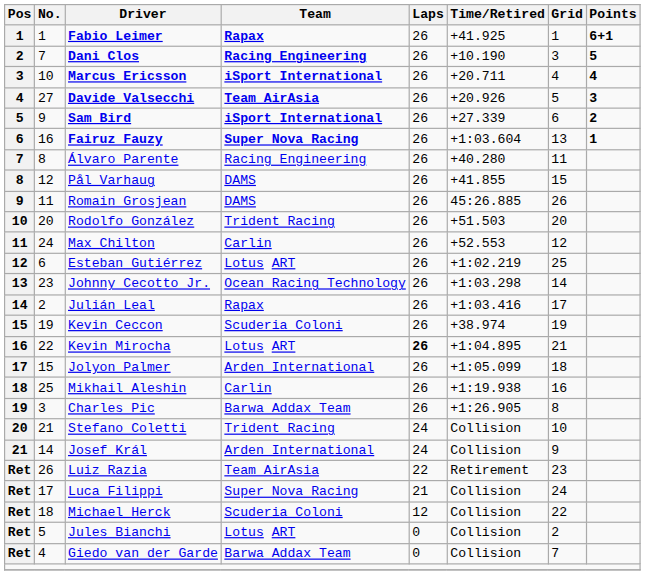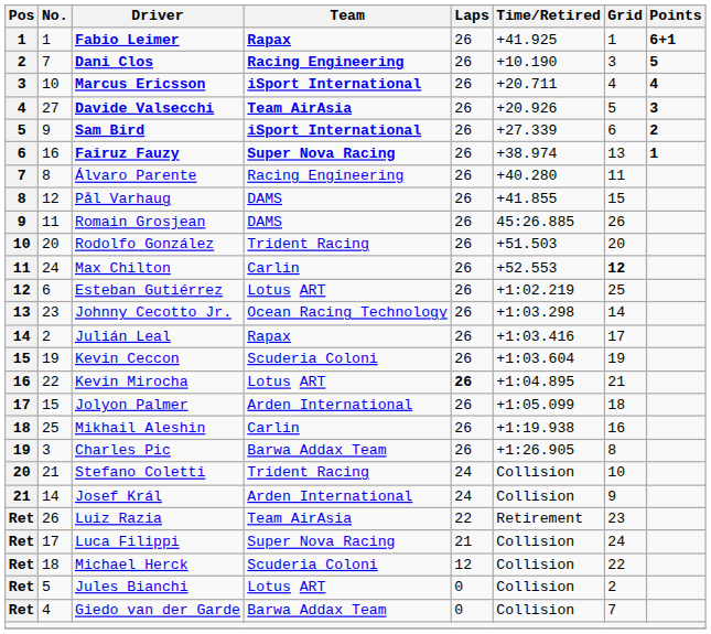 <table class="wikitable" style="font-size:85%">
 <tr>
 <th>Pos</th>
 <th>No.</th>
 <th>Driver</th>
 <th>Team</th>
 <th>Laps</th>
 <th>Time/Retired</th>
 <th>Grid</th>
 <th>Points</th>
 </tr>
 <tr>
 <th>1</th>
 <td>1</td>
 <td> <strong><a href='#'>Fabio Leimer</a></strong></td>
 <td><strong><a href='#'>Rapax</a></strong></td>
 <td>26</td>
 <td>+41.925</td>
 <td>1</td>
 <td><strong>6+1</strong></td>
 </tr>
 <tr>
 <th>2</th>
 <td>7</td>
 <td> <strong><a href='#'>Dani Clos</a></strong></td>
 <td><strong><a href='#'>Racing Engineering</a></strong></td>
 <td>26</td>
 <td>+10.190</td>
 <td>3</td>
 <td><strong>5</strong></td>
 </tr>
 <tr>
 <th>3</th>
 <td>10</td>
 <td> <strong><a href='#'>Marcus Ericsson</a></strong></td>
 <td><strong><a href='#'>iSport International</a></strong></td>
 <td>26</td>
 <td>+20.711</td>
 <td>4</td>
 <td><strong>4</strong></td>
 </tr>
 <tr>
 <th>4</th>
 <td>27</td>
 <td> <strong><a href='#'>Davide Valsecchi</a></strong></td>
 <td><strong><a href='#'>Team AirAsia</a></strong></td>
 <td>26</td>
 <td>+20.926</td>
 <td>5</td>
 <td><strong>3</strong></td>
 </tr>
 <tr>
 <th>5</th>
 <td>9</td>
 <td> <strong><a href='#'>Sam Bird</a></strong></td>
 <td><strong><a href='#'>iSport International</a></strong></td>
 <td>26</td>
 <td>+27.339</td>
 <td>6</td>
 <td><strong>2</strong></td>
 </tr>
 <tr>
 <th>6</th>
 <td>16</td>
 <td> <strong><a href='#'>Fairuz Fauzy</a></strong></td>
 <td><strong><a href='#'>Super Nova Racing</a></strong></td>
 <td>26</td>
-<td>+1:03.604</td>
+<td>+38.974</td>
 <td>13</td>
 <td><strong>1</strong></td>
 </tr>
 <tr>
 <th>7</th>
 <td>8</td>
 <td> <a href='#'>Álvaro Parente</a></td>
 <td><a href='#'>Racing Engineering</a></td>
 <td>26</td>
 <td>+40.280</td>
 <td>11</td>
 <td></td>
 </tr>
 <tr>
 <th>8</th>
 <td>12</td>
 <td> <a href='#'>Pål Varhaug</a></td>
 <td><a href='#'>DAMS</a></td>
 <td>26</td>
 <td>+41.855</td>
 <td>15</td>
 <td></td>
 </tr>
 <tr>
 <th>9</th>
 <td>11</td>
 <td> <a href='#'>Romain Grosjean</a></td>
 <td><a href='#'>DAMS</a></td>
 <td>26</td>
 <td>45:26.885</td>
 <td>26</td>
 <td></td>
 </tr>
 <tr>
 <th>10</th>
 <td>20</td>
 <td> <a href='#'>Rodolfo González</a></td>
 <td><a href='#'>Trident Racing</a></td>
 <td>26</td>
 <td>+51.503</td>
 <td>20</td>
 <td></td>
 </tr>
 <tr>
 <th>11</th>
 <td>24</td>
 <td> <a href='#'>Max Chilton</a></td>
 <td><a href='#'>Carlin</a></td>
 <td>26</td>
 <td>+52.553</td>
-<td>12</td>
+<td><strong>12</strong></td>
 <td></td>
 </tr>
 <tr>
 <th>12</th>
 <td>6</td>
 <td> <a href='#'>Esteban Gutiérrez</a></td>
 <td><a href='#'>Lotus</a> <a href='#'>ART</a></td>
 <td>26</td>
 <td>+1:02.219</td>
 <td>25</td>
 <td></td>
 </tr>
 <tr>
 <th>13</th>
 <td>23</td>
 <td> <a href='#'>Johnny Cecotto Jr.</a></td>
 <td><a href='#'>Ocean Racing Technology</a></td>
 <td>26</td>
 <td>+1:03.298</td>
 <td>14</td>
 <td></td>
 </tr>
 <tr>
 <th>14</th>
 <td>2</td>
 <td> <a href='#'>Julián Leal</a></td>
 <td><a href='#'>Rapax</a></td>
 <td>26</td>
 <td>+1:03.416</td>
 <td>17</td>
 <td></td>
 </tr>
 <tr>
 <th>15</th>
 <td>19</td>
 <td> <a href='#'>Kevin Ceccon</a></td>
 <td><a href='#'>Scuderia Coloni</a></td>
 <td>26</td>
-<td>+38.974</td>
+<td>+1:03.604</td>
 <td>19</td>
 <td></td>
 </tr>
 <tr>
 <th>16</th>
 <td>22</td>
 <td> <a href='#'>Kevin Mirocha</a></td>
 <td><a href='#'>Lotus</a> <a href='#'>ART</a></td>
 <td><strong>26</strong></td>
 <td>+1:04.895</td>
 <td>21</td>
 <td></td>
 </tr>
 <tr>
 <th>17</th>
 <td>15</td>
 <td> <a href='#'>Jolyon Palmer</a></td>
 <td><a href='#'>Arden International</a></td>
 <td>26</td>
 <td>+1:05.099</td>
 <td>18</td>
 <td></td>
 </tr>
 <tr>
 <th>18</th>
 <td>25</td>
 <td> <a href='#'>Mikhail Aleshin</a></td>
 <td><a href='#'>Carlin</a></td>
 <td>26</td>
 <td>+1:19.938</td>
 <td>16</td>
 <td></td>
 </tr>
 <tr>
 <th>19</th>
 <td>3</td>
 <td> <a href='#'>Charles Pic</a></td>
 <td><a href='#'>Barwa Addax Team</a></td>
 <td>26</td>
 <td>+1:26.905</td>
 <td>8</td>
 <td></td>
 </tr>
 <tr>
 <th>20</th>
 <td>21</td>
 <td> <a href='#'>Stefano Coletti</a></td>
 <td><a href='#'>Trident Racing</a></td>
 <td>24</td>
 <td>Collision</td>
 <td>10</td>
 <td></td>
 </tr>
 <tr>
 <th>21</th>
 <td>14</td>
 <td> <a href='#'>Josef Král</a></td>
 <td><a href='#'>Arden International</a></td>
 <td>24</td>
 <td>Collision</td>
 <td>9</td>
 <td></td>
 </tr>
 <tr>
 <th>Ret</th>
 <td>26</td>
 <td> <a href='#'>Luiz Razia</a></td>
 <td><a href='#'>Team AirAsia</a></td>
 <td>22</td>
 <td>Retirement</td>
 <td>23</td>
 <td></td>
 </tr>
 <tr>
 <th>Ret</th>
 <td>17</td>
 <td> <a href='#'>Luca Filippi</a></td>
 <td><a href='#'>Super Nova Racing</a></td>
 <td>21</td>
 <td>Collision</td>
 <td>24</td>
 <td></td>
 </tr>
 <tr>
 <th>Ret</th>
 <td>18</td>
 <td> <a href='#'>Michael Herck</a></td>
 <td><a href='#'>Scuderia Coloni</a></td>
 <td>12</td>
 <td>Collision</td>
 <td>22</td>
 <td></td>
 </tr>
 <tr>
 <th>Ret</th>
 <td>5</td>
 <td> <a href='#'>Jules Bianchi</a></td>
 <td><a href='#'>Lotus</a> <a href='#'>ART</a></td>
 <td>0</td>
 <td>Collision</td>
 <td>2</td>
 <td></td>
 </tr>
 <tr>
 <th>Ret</th>
 <td>4</td>
 <td> <a href='#'>Giedo van der Garde</a></td>
 <td><a href='#'>Barwa Addax Team</a></td>
 <td>0</td>
 <td>Collision</td>
 <td>7</td>
 <td></td>
 </tr>
 <tr>
 <td colspan=8></td>
 </tr>
 <tr>
 </tr>
 </table>
